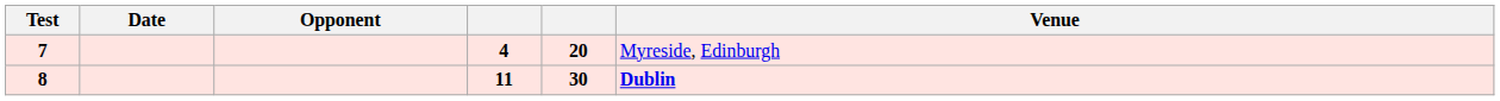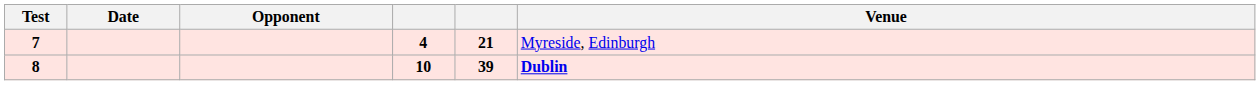 <table class="wikitable sortable" style="width:100%">
 <tr>
 <th style="width:5%">Test</th>
 <th style="width:9%">Date</th>
 <th style="width:17%">Opponent</th>
 <th style="width:5%"></th>
 <th style="width:5%"></th>
 <th>Venue</th>
 </tr>
 <tr bgcolor="FFE4E1">
 <td align="center"><strong>7</strong></td>
 <td></td>
 <td></td>
 <td align="center"><strong>4</strong></td>
-<td align="center"><strong>20</strong></td>
+<td align="center"><strong>21</strong></td>
 <td><a href='#'>Myreside</a>, <a href='#'>Edinburgh</a></td>
 </tr>
 <tr bgcolor="FFE4E1">
 <td align="center"><strong>8</strong></td>
 <td></td>
 <td></td>
-<td align="center"><strong>11</strong></td>
-<td align="center"><strong>30</strong></td>
+<td align="center"><strong>10</strong></td>
+<td align="center"><strong>39</strong></td>
 <td><strong><a href='#'>Dublin</a></strong></td>
 </tr>
 </table>
